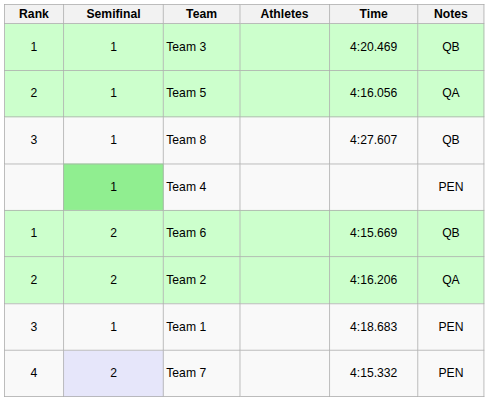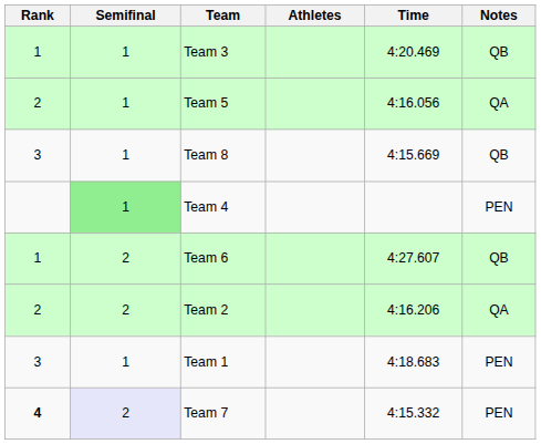 <table class="wikitable sortable" style="text-align:center" width=50%>
 <tr>
 <th>Rank</th>
 <th>Semifinal</th>
 <th>Team</th>
 <th>Athletes</th>
 <th>Time</th>
 <th>Notes</th>
 </tr>
 <tr bgcolor=ccffcc>
 <td>1</td>
 <td>1</td>
 <td align=left>Team 3</td>
 <td align=left><br> <br> <br></td>
 <td>4:20.469</td>
 <td>QB</td>
 </tr>
 <tr bgcolor=ccffcc>
 <td>2</td>
 <td>1</td>
 <td align=left>Team 5</td>
 <td align=left><br><br><br></td>
 <td>4:16.056</td>
 <td>QA</td>
 </tr>
 <tr>
 <td>3</td>
 <td>1</td>
 <td align=left>Team 8</td>
 <td align=left><br><br><br></td>
-<td>4:27.607</td>
+<td>4:15.669</td>
 <td>QB</td>
 </tr>
 <tr>
 <td></td>
 <td style="background: lightgreen;">1</td>
 <td align=left>Team 4</td>
 <td align=left><br><br><br></td>
 <td></td>
 <td>PEN</td>
 </tr>
 <tr bgcolor=ccffcc>
 <td>1</td>
 <td>2</td>
 <td align=left>Team 6</td>
 <td align=left><br><br><br></td>
-<td>4:15.669</td>
+<td>4:27.607</td>
 <td>QB</td>
 </tr>
 <tr bgcolor=ccffcc>
 <td>2</td>
 <td>2</td>
 <td align=left>Team 2</td>
 <td align=left><br><br><br></td>
 <td>4:16.206</td>
 <td>QA</td>
 </tr>
 <tr>
 <td>3</td>
 <td>1</td>
 <td align=left>Team 1</td>
 <td align=left><br><br><br></td>
 <td>4:18.683</td>
 <td>PEN</td>
 </tr>
 <tr>
-<td>4</td>
+<td><strong>4</strong></td>
 <td style="background: lavender;">2</td>
 <td align=left>Team 7</td>
 <td align=left><br><br><br></td>
 <td>4:15.332</td>
 <td>PEN</td>
 </tr>
 </table>
